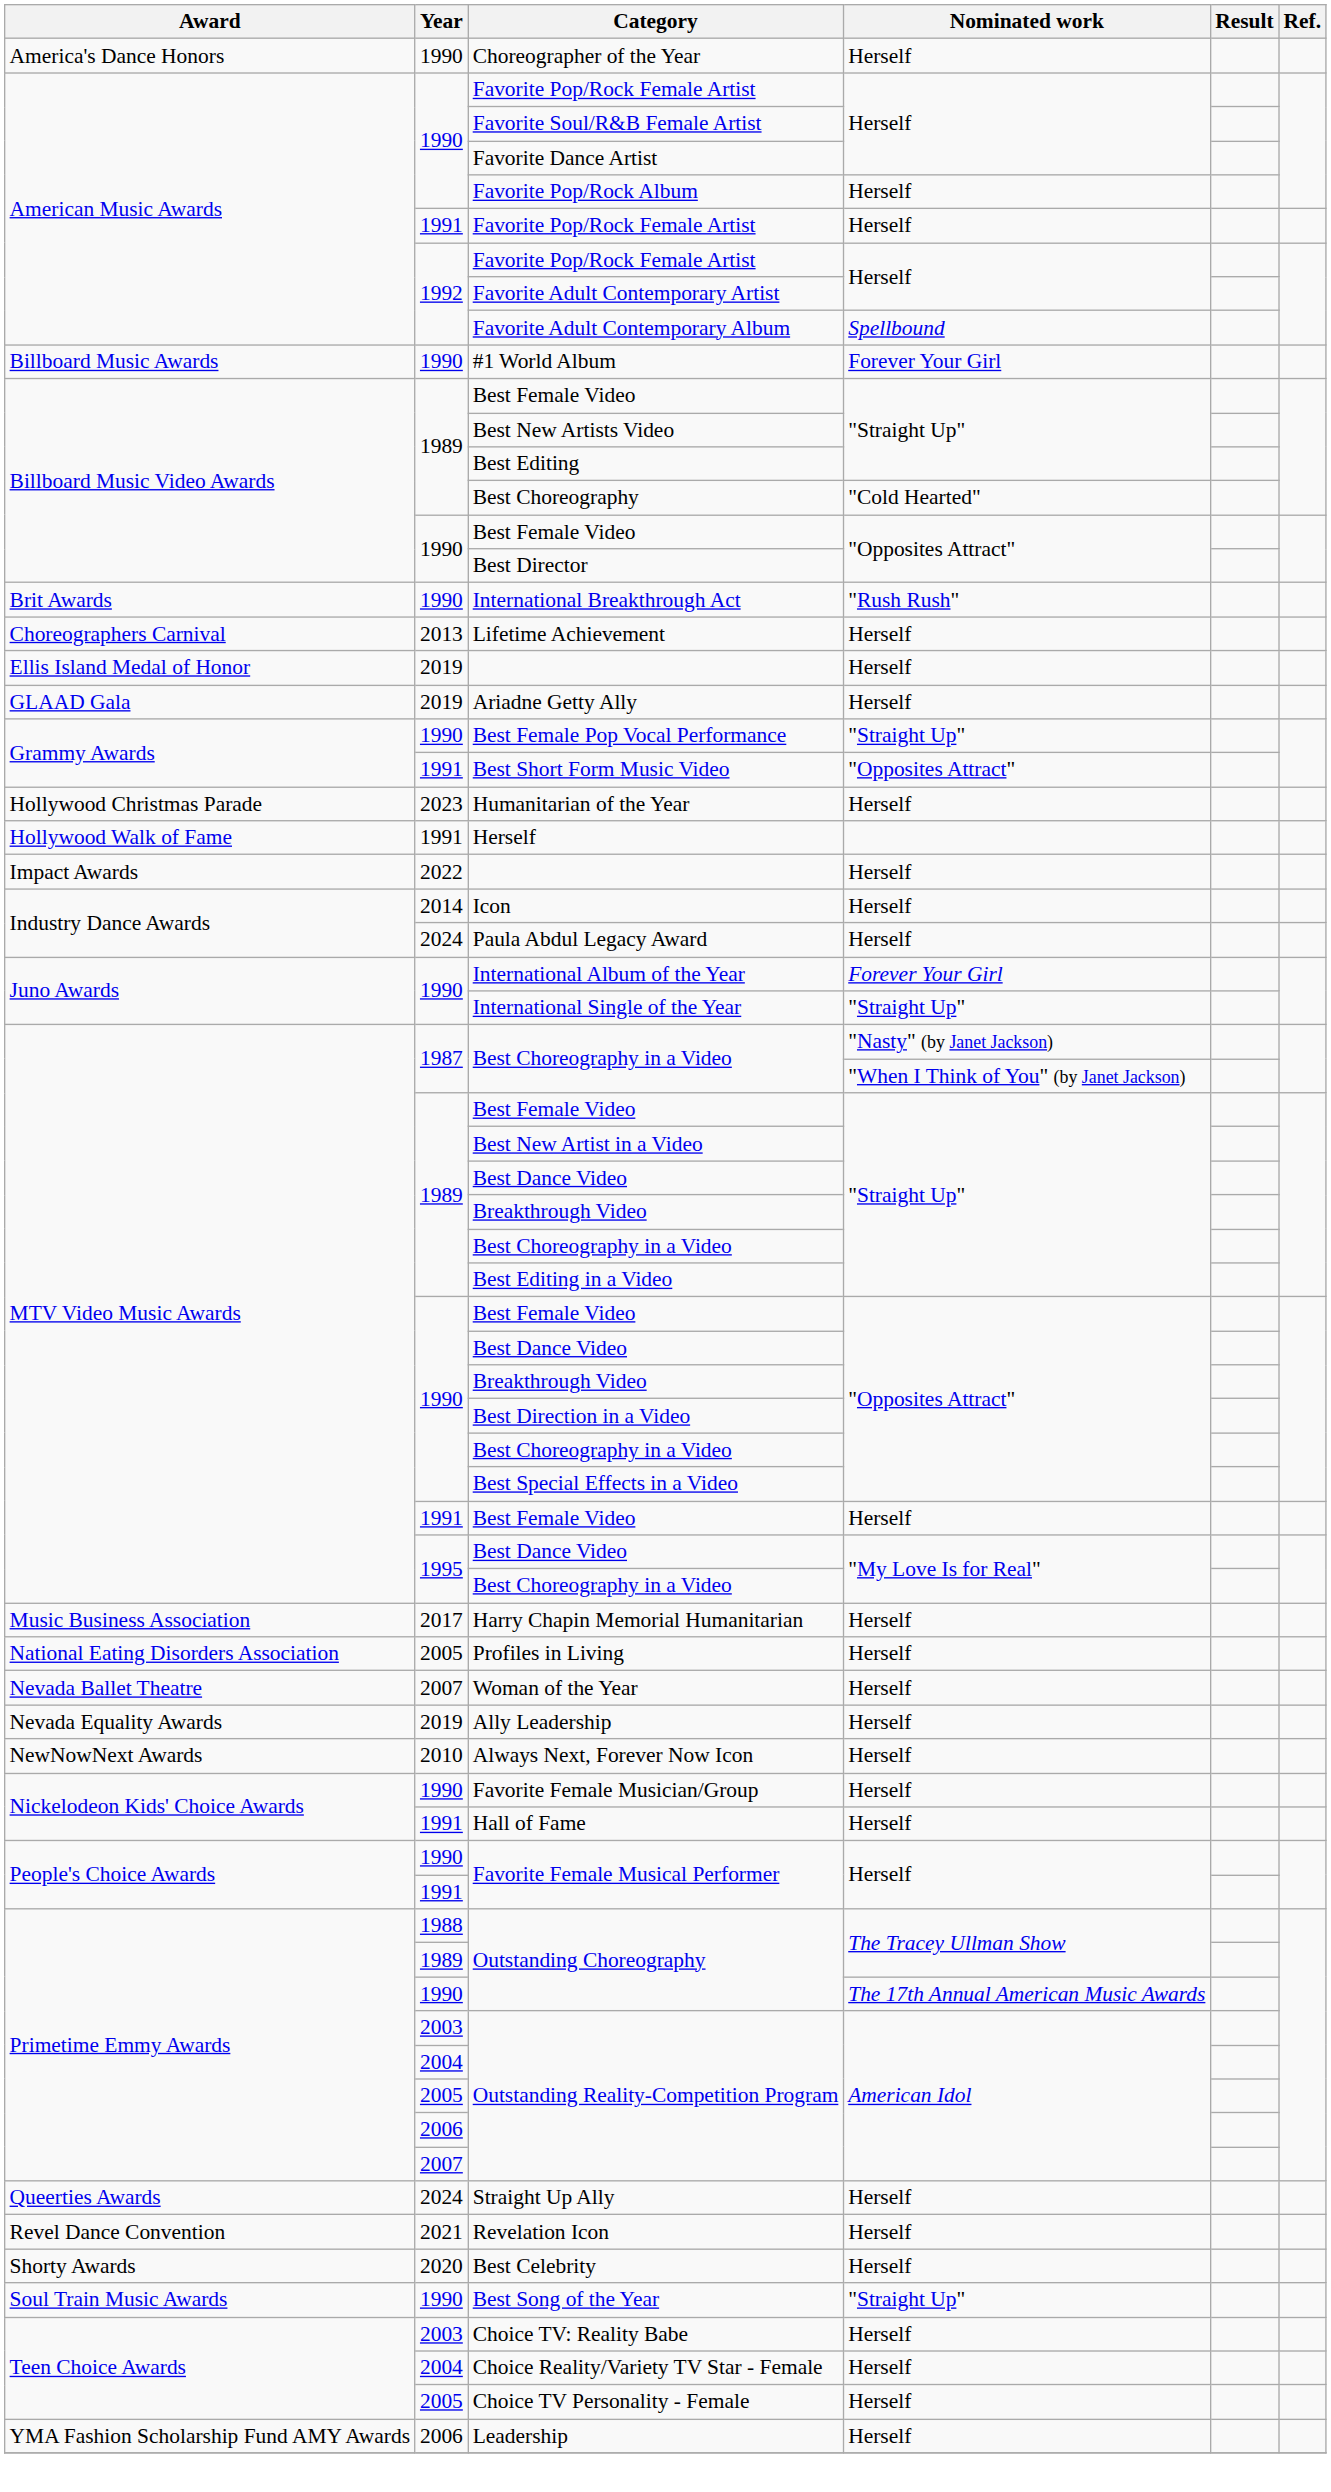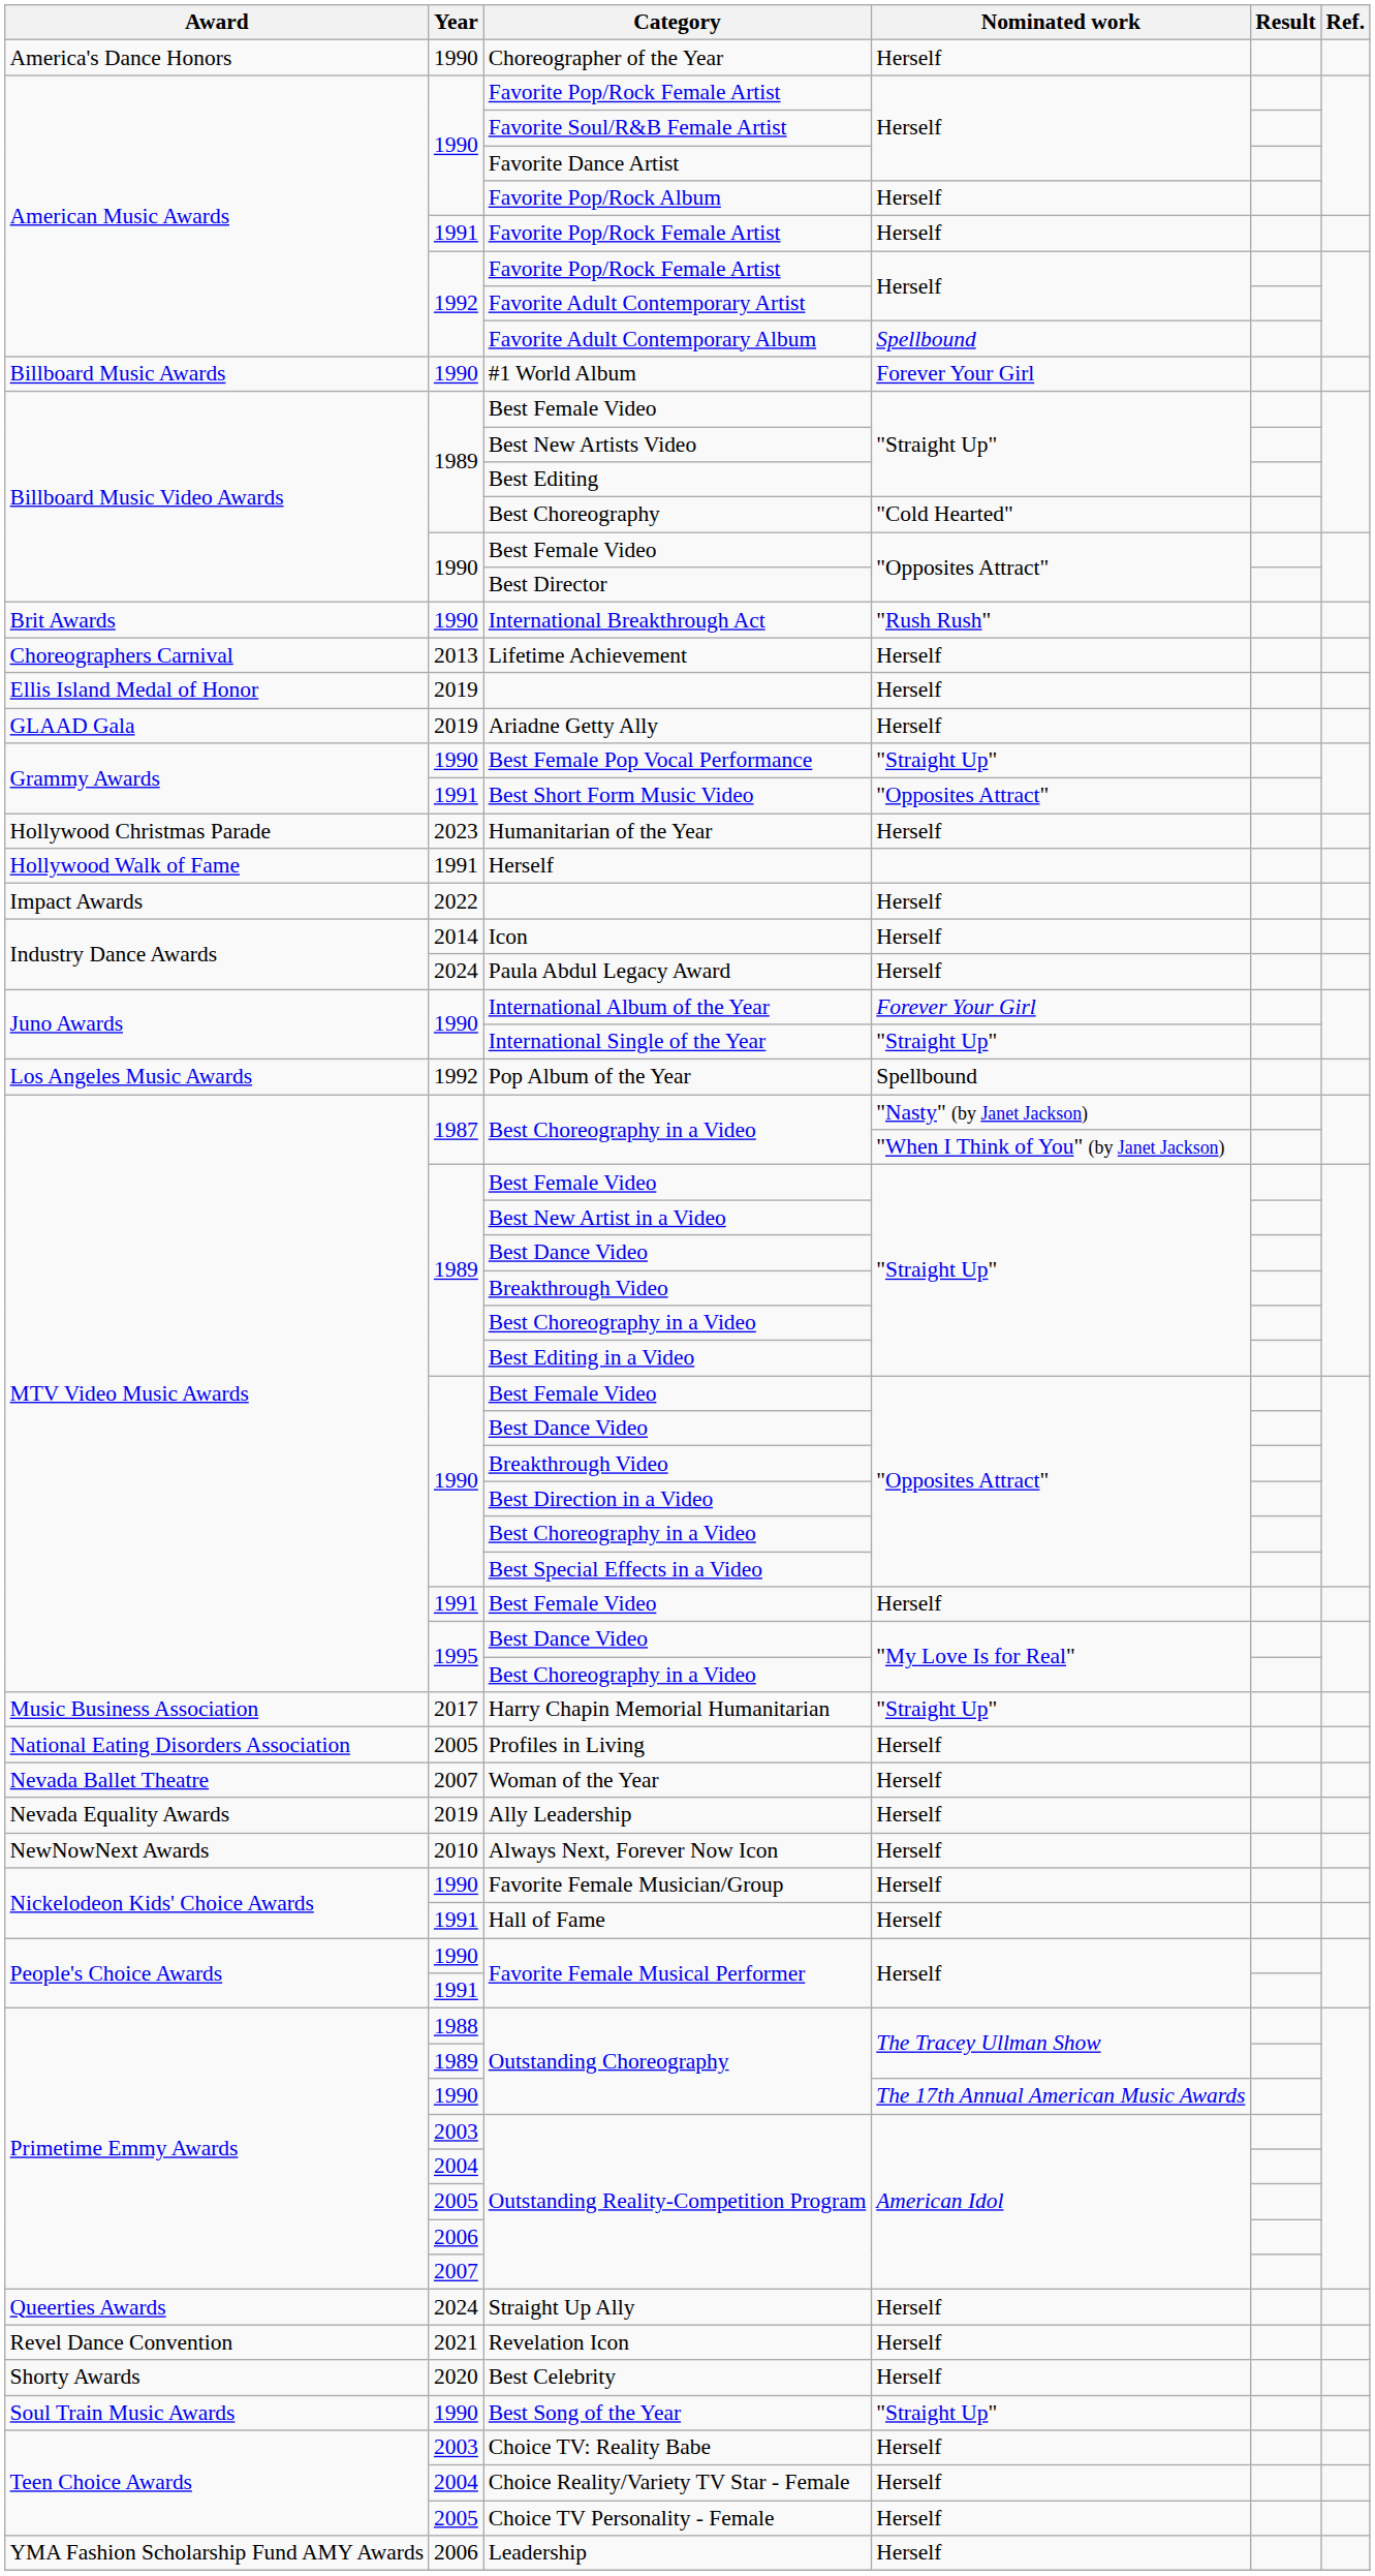 <table class="wikitable sortable plainrowheaders">
 <tr>
 <th scope="col">Award</th>
 <th scope="col">Year</th>
 <th scope="col">Category</th>
 <th scope="col">Nominated work</th>
 <th>Result</th>
 <th>Ref.</th>
 </tr>
 <tr>
 <td>America's Dance Honors</td>
 <td>1990</td>
 <td>Choreographer of the Year</td>
 <td>Herself</td>
 <td></td>
 <td></td>
 </tr>
 <tr>
 <td rowspan="8"><a href='#'>American Music Awards</a></td>
 <td rowspan="4"><a href='#'>1990</a></td>
 <td><a href='#'>Favorite Pop/Rock Female Artist</a></td>
 <td rowspan="3">Herself</td>
 <td></td>
 <td rowspan="4"></td>
 </tr>
 <tr>
 <td><a href='#'>Favorite Soul/R&B Female Artist</a></td>
 <td></td>
 </tr>
 <tr>
 <td>Favorite Dance Artist</td>
 <td></td>
 </tr>
 <tr>
 <td><a href='#'>Favorite Pop/Rock Album</a></td>
 <td>Herself</td>
 <td></td>
 </tr>
 <tr>
 <td rowspan="1"><a href='#'>1991</a></td>
 <td><a href='#'>Favorite Pop/Rock Female Artist</a></td>
 <td>Herself</td>
 <td></td>
 <td></td>
 </tr>
 <tr>
 <td rowspan="3"><a href='#'>1992</a></td>
 <td><a href='#'>Favorite Pop/Rock Female Artist</a></td>
 <td rowspan="2">Herself</td>
 <td></td>
 <td rowspan="3"></td>
 </tr>
 <tr>
 <td><a href='#'>Favorite Adult Contemporary Artist</a></td>
 <td></td>
 </tr>
 <tr>
 <td><a href='#'>Favorite Adult Contemporary Album</a></td>
 <td><em><a href='#'>Spellbound</a></em></td>
 <td></td>
 </tr>
 <tr>
 <td><a href='#'>Billboard Music Awards</a></td>
 <td><a href='#'>1990</a></td>
 <td>#1 World Album</td>
 <td><a href='#'>Forever Your Girl</a></td>
 <td></td>
 <td></td>
 </tr>
 <tr>
 <td rowspan="6"><a href='#'>Billboard Music Video Awards</a></td>
 <td rowspan="4">1989</td>
 <td>Best Female Video</td>
 <td rowspan="3">"Straight Up"</td>
 <td></td>
 <td rowspan="4"></td>
 </tr>
 <tr>
 <td>Best New Artists Video</td>
 <td></td>
 </tr>
 <tr>
 <td>Best Editing</td>
 <td></td>
 </tr>
 <tr>
 <td>Best Choreography</td>
 <td>"Cold Hearted"</td>
 <td></td>
 </tr>
 <tr>
 <td rowspan="2">1990</td>
 <td>Best Female Video</td>
 <td rowspan="2">"Opposites Attract"</td>
 <td></td>
 <td rowspan="2"></td>
 </tr>
 <tr>
 <td>Best Director</td>
 <td></td>
 </tr>
 <tr>
 <td><a href='#'>Brit Awards</a></td>
 <td><a href='#'>1990</a></td>
 <td><a href='#'>International Breakthrough Act</a></td>
 <td>"<a href='#'>Rush Rush</a>"</td>
 <td></td>
 <td></td>
 </tr>
 <tr>
 <td><a href='#'>Choreographers Carnival</a></td>
 <td>2013</td>
 <td>Lifetime Achievement</td>
 <td>Herself</td>
 <td></td>
 <td></td>
 </tr>
 <tr>
 <td><a href='#'>Ellis Island Medal of Honor</a></td>
 <td>2019</td>
 <td></td>
 <td>Herself</td>
 <td></td>
 <td></td>
 </tr>
 <tr>
 <td><a href='#'>GLAAD Gala</a></td>
 <td>2019</td>
 <td>Ariadne Getty Ally</td>
 <td>Herself</td>
 <td></td>
 <td></td>
 </tr>
 <tr>
 <td rowspan="2"><a href='#'>Grammy Awards</a></td>
 <td><a href='#'>1990</a></td>
 <td><a href='#'>Best Female Pop Vocal Performance</a></td>
 <td>"<a href='#'>Straight Up</a>"</td>
 <td></td>
 <td rowspan="2"></td>
 </tr>
 <tr>
 <td><a href='#'>1991</a></td>
 <td><a href='#'>Best Short Form Music Video</a></td>
 <td>"<a href='#'>Opposites Attract</a>"</td>
 <td></td>
 </tr>
 <tr>
 <td>Hollywood Christmas Parade</td>
 <td>2023</td>
 <td>Humanitarian of the Year</td>
 <td>Herself</td>
 <td></td>
 <td></td>
 </tr>
 <tr>
 <td><a href='#'>Hollywood Walk of Fame</a></td>
 <td>1991</td>
 <td>Herself</td>
 <td></td>
 <td></td>
 <td></td>
 </tr>
 <tr>
 <td>Impact Awards</td>
 <td>2022</td>
 <td></td>
 <td>Herself</td>
 <td></td>
 <td></td>
 </tr>
 <tr>
 <td rowspan="2">Industry Dance Awards</td>
 <td>2014</td>
 <td>Icon</td>
 <td>Herself</td>
 <td></td>
 <td></td>
 </tr>
 <tr>
 <td>2024</td>
 <td>Paula Abdul Legacy Award</td>
 <td>Herself</td>
 <td></td>
 <td></td>
 </tr>
 <tr>
 <td rowspan="2"><a href='#'>Juno Awards</a></td>
 <td rowspan="2"><a href='#'>1990</a></td>
 <td><a href='#'>International Album of the Year</a></td>
 <td><em><a href='#'>Forever Your Girl</a></em></td>
 <td></td>
 <td rowspan="2"></td>
 </tr>
 <tr>
 <td><a href='#'>International Single of the Year</a></td>
 <td>"<a href='#'>Straight Up</a>"</td>
 <td></td>
 </tr>
 <tr>
+<td><a href='#'>Los Angeles Music Awards</a></td>
+<td>1992</td>
+<td>Pop Album of the Year</td>
+<td>Spellbound</td>
+<td></td>
+<td></td>
+</tr>
+<tr>
 <td rowspan="17"><a href='#'>MTV Video Music Awards</a></td>
 <td rowspan="2"><a href='#'>1987</a></td>
 <td rowspan="2"><a href='#'>Best Choreography in a Video</a></td>
 <td>"<a href='#'>Nasty</a>" <small>(by <a href='#'>Janet Jackson</a>)</small></td>
 <td></td>
 <td rowspan="2"></td>
 </tr>
 <tr>
 <td>"<a href='#'>When I Think of You</a>" <small>(by <a href='#'>Janet Jackson</a>)</small></td>
 <td></td>
 </tr>
 <tr>
 <td rowspan="6"><a href='#'>1989</a></td>
 <td><a href='#'>Best Female Video</a></td>
 <td rowspan="6">"<a href='#'>Straight Up</a>"</td>
 <td></td>
 <td rowspan="6"></td>
 </tr>
 <tr>
 <td><a href='#'>Best New Artist in a Video</a></td>
 <td></td>
 </tr>
 <tr>
 <td><a href='#'>Best Dance Video</a></td>
 <td></td>
 </tr>
 <tr>
 <td><a href='#'>Breakthrough Video</a></td>
 <td></td>
 </tr>
 <tr>
 <td><a href='#'>Best Choreography in a Video</a></td>
 <td></td>
 </tr>
 <tr>
 <td><a href='#'>Best Editing in a Video</a></td>
 <td></td>
 </tr>
 <tr>
 <td rowspan="6"><a href='#'>1990</a></td>
 <td><a href='#'>Best Female Video</a></td>
 <td rowspan="6">"<a href='#'>Opposites Attract</a>"</td>
 <td></td>
 <td rowspan="6"></td>
 </tr>
 <tr>
 <td><a href='#'>Best Dance Video</a></td>
 <td></td>
 </tr>
 <tr>
 <td><a href='#'>Breakthrough Video</a></td>
 <td></td>
 </tr>
 <tr>
 <td><a href='#'>Best Direction in a Video</a></td>
 <td></td>
 </tr>
 <tr>
 <td><a href='#'>Best Choreography in a Video</a></td>
 <td></td>
 </tr>
 <tr>
 <td><a href='#'>Best Special Effects in a Video</a></td>
 <td></td>
 </tr>
 <tr>
 <td><a href='#'>1991</a></td>
 <td><a href='#'>Best Female Video</a></td>
 <td>Herself</td>
 <td></td>
 <td></td>
 </tr>
 <tr>
 <td rowspan="2"><a href='#'>1995</a></td>
 <td><a href='#'>Best Dance Video</a></td>
 <td rowspan="2">"<a href='#'>My Love Is for Real</a>"</td>
 <td></td>
 <td rowspan="2"></td>
 </tr>
 <tr>
 <td><a href='#'>Best Choreography in a Video</a></td>
 <td></td>
 </tr>
 <tr>
 <td><a href='#'>Music Business Association</a></td>
 <td>2017</td>
 <td>Harry Chapin Memorial Humanitarian</td>
-<td>Herself</td>
+<td>"<a href='#'>Straight Up</a>"</td>
 <td></td>
 <td></td>
 </tr>
 <tr>
 <td><a href='#'>National Eating Disorders Association</a></td>
 <td>2005</td>
 <td>Profiles in Living</td>
 <td>Herself</td>
 <td></td>
 <td></td>
 </tr>
 <tr>
 <td><a href='#'>Nevada Ballet Theatre</a></td>
 <td>2007</td>
 <td>Woman of the Year</td>
 <td>Herself</td>
 <td></td>
 <td></td>
 </tr>
 <tr>
 <td>Nevada Equality Awards</td>
 <td>2019</td>
 <td>Ally Leadership</td>
 <td>Herself</td>
 <td></td>
 <td></td>
 </tr>
 <tr>
 <td>NewNowNext Awards</td>
 <td>2010</td>
 <td>Always Next, Forever Now Icon</td>
 <td>Herself</td>
 <td></td>
 <td></td>
 </tr>
 <tr>
 <td rowspan="2"><a href='#'>Nickelodeon Kids' Choice Awards</a></td>
 <td><a href='#'>1990</a></td>
 <td>Favorite Female Musician/Group</td>
 <td>Herself</td>
 <td></td>
 <td></td>
 </tr>
 <tr>
 <td><a href='#'>1991</a></td>
 <td>Hall of Fame</td>
 <td>Herself</td>
 <td></td>
 <td></td>
 </tr>
 <tr>
 <td rowspan="2"><a href='#'>People's Choice Awards</a></td>
 <td><a href='#'>1990</a></td>
 <td rowspan="2"><a href='#'>Favorite Female Musical Performer</a></td>
 <td rowspan="2">Herself</td>
 <td></td>
 <td rowspan="2"></td>
 </tr>
 <tr>
 <td><a href='#'>1991</a></td>
 <td></td>
 </tr>
 <tr>
 <td rowspan="8"><a href='#'>Primetime Emmy Awards</a></td>
 <td><a href='#'>1988</a></td>
 <td rowspan="3"><a href='#'>Outstanding Choreography</a></td>
 <td rowspan="2"><em><a href='#'>The Tracey Ullman Show</a></em></td>
 <td></td>
 <td rowspan="8"><br></td>
 </tr>
 <tr>
 <td><a href='#'>1989</a></td>
 <td></td>
 </tr>
 <tr>
 <td><a href='#'>1990</a></td>
 <td><em><a href='#'>The 17th Annual American Music Awards</a></em></td>
 <td></td>
 </tr>
 <tr>
 <td><a href='#'>2003</a></td>
 <td rowspan="5"><a href='#'>Outstanding Reality-Competition Program</a></td>
 <td rowspan="5"><em><a href='#'>American Idol</a></em></td>
 <td></td>
 </tr>
 <tr>
 <td><a href='#'>2004</a></td>
 <td></td>
 </tr>
 <tr>
 <td><a href='#'>2005</a></td>
 <td></td>
 </tr>
 <tr>
 <td><a href='#'>2006</a></td>
 <td></td>
 </tr>
 <tr>
 <td><a href='#'>2007</a></td>
 <td></td>
 </tr>
 <tr>
 <td><a href='#'>Queerties Awards</a></td>
 <td>2024</td>
 <td>Straight Up Ally</td>
 <td>Herself</td>
 <td></td>
 <td></td>
 </tr>
 <tr>
 <td>Revel Dance Convention</td>
 <td>2021</td>
 <td>Revelation Icon</td>
 <td>Herself</td>
 <td></td>
 <td></td>
 </tr>
 <tr>
 <td>Shorty Awards</td>
 <td>2020</td>
 <td>Best Celebrity</td>
 <td>Herself</td>
 <td></td>
 <td></td>
 </tr>
 <tr>
 <td><a href='#'>Soul Train Music Awards</a></td>
 <td><a href='#'>1990</a></td>
 <td><a href='#'>Best Song of the Year</a></td>
 <td>"<a href='#'>Straight Up</a>"</td>
 <td></td>
 <td></td>
 </tr>
 <tr>
 <td rowspan="3"><a href='#'>Teen Choice Awards</a></td>
 <td><a href='#'>2003</a></td>
 <td>Choice TV: Reality Babe</td>
 <td>Herself</td>
 <td></td>
 <td></td>
 </tr>
 <tr>
 <td><a href='#'>2004</a></td>
 <td>Choice Reality/Variety TV Star - Female</td>
 <td>Herself</td>
 <td></td>
 <td></td>
 </tr>
 <tr>
 <td><a href='#'>2005</a></td>
 <td>Choice TV Personality - Female</td>
 <td>Herself</td>
 <td></td>
 <td></td>
 </tr>
 <tr>
 <td>YMA Fashion Scholarship Fund AMY Awards</td>
 <td>2006</td>
 <td>Leadership</td>
 <td>Herself</td>
 <td></td>
 <td></td>
 </tr>
 <tr>
 </tr>
 </table>
